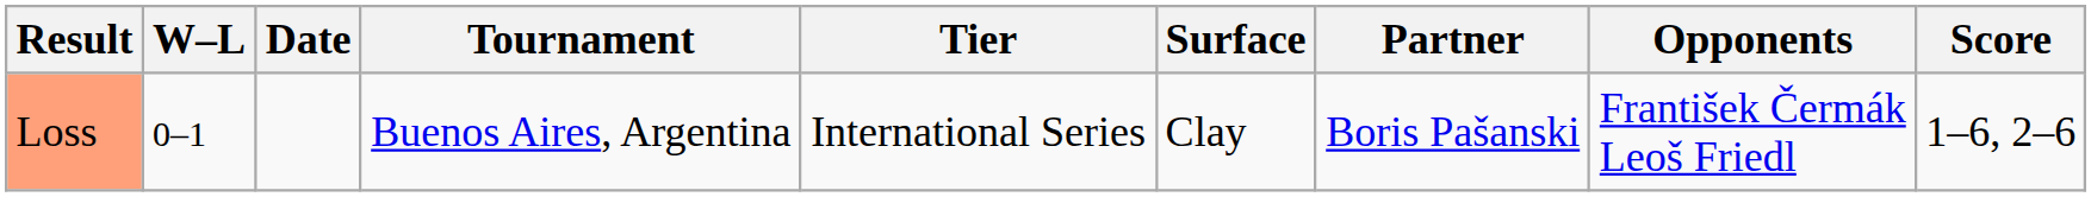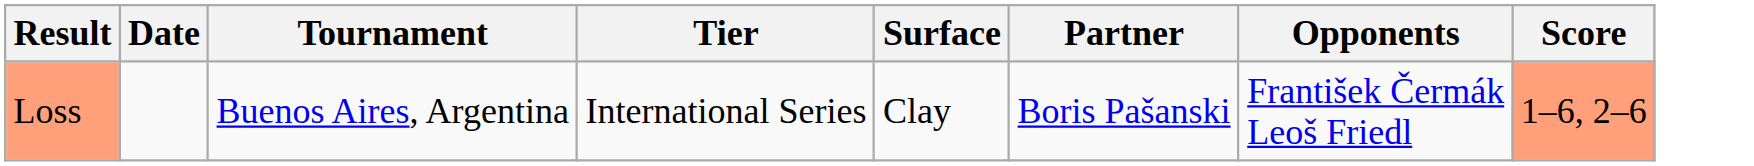 <table class="sortable wikitable">
 <tr>
 <th>Result</th>
-<th class="unsortable">W–L</th>
 <th>Date</th>
 <th>Tournament</th>
 <th>Tier</th>
 <th>Surface</th>
 <th>Partner</th>
 <th>Opponents</th>
 <th class="unsortable">Score</th>
 </tr>
 <tr>
 <td style="background:#ffa07a;">Loss</td>
-<td><small>0–1</small></td>
 <td><a href='#'></a></td>
 <td><a href='#'>Buenos Aires</a>, Argentina</td>
 <td>International Series</td>
 <td>Clay</td>
 <td> <a href='#'>Boris Pašanski</a></td>
 <td> <a href='#'>František Čermák</a> <br>  <a href='#'>Leoš Friedl</a></td>
-<td>1–6, 2–6</td>
+<td style="background: lightsalmon;">1–6, 2–6</td>
 </tr>
 </table>
